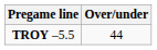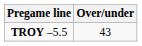 <table class="wikitable">
 <tr align="center">
 <th style=>Pregame line</th>
 <th style=>Over/under</th>
 </tr>
 <tr align="center">
 <td><strong>TROY</strong> –5.5</td>
-<td>44</td>
+<td>43</td>
 </tr>
 </table>
